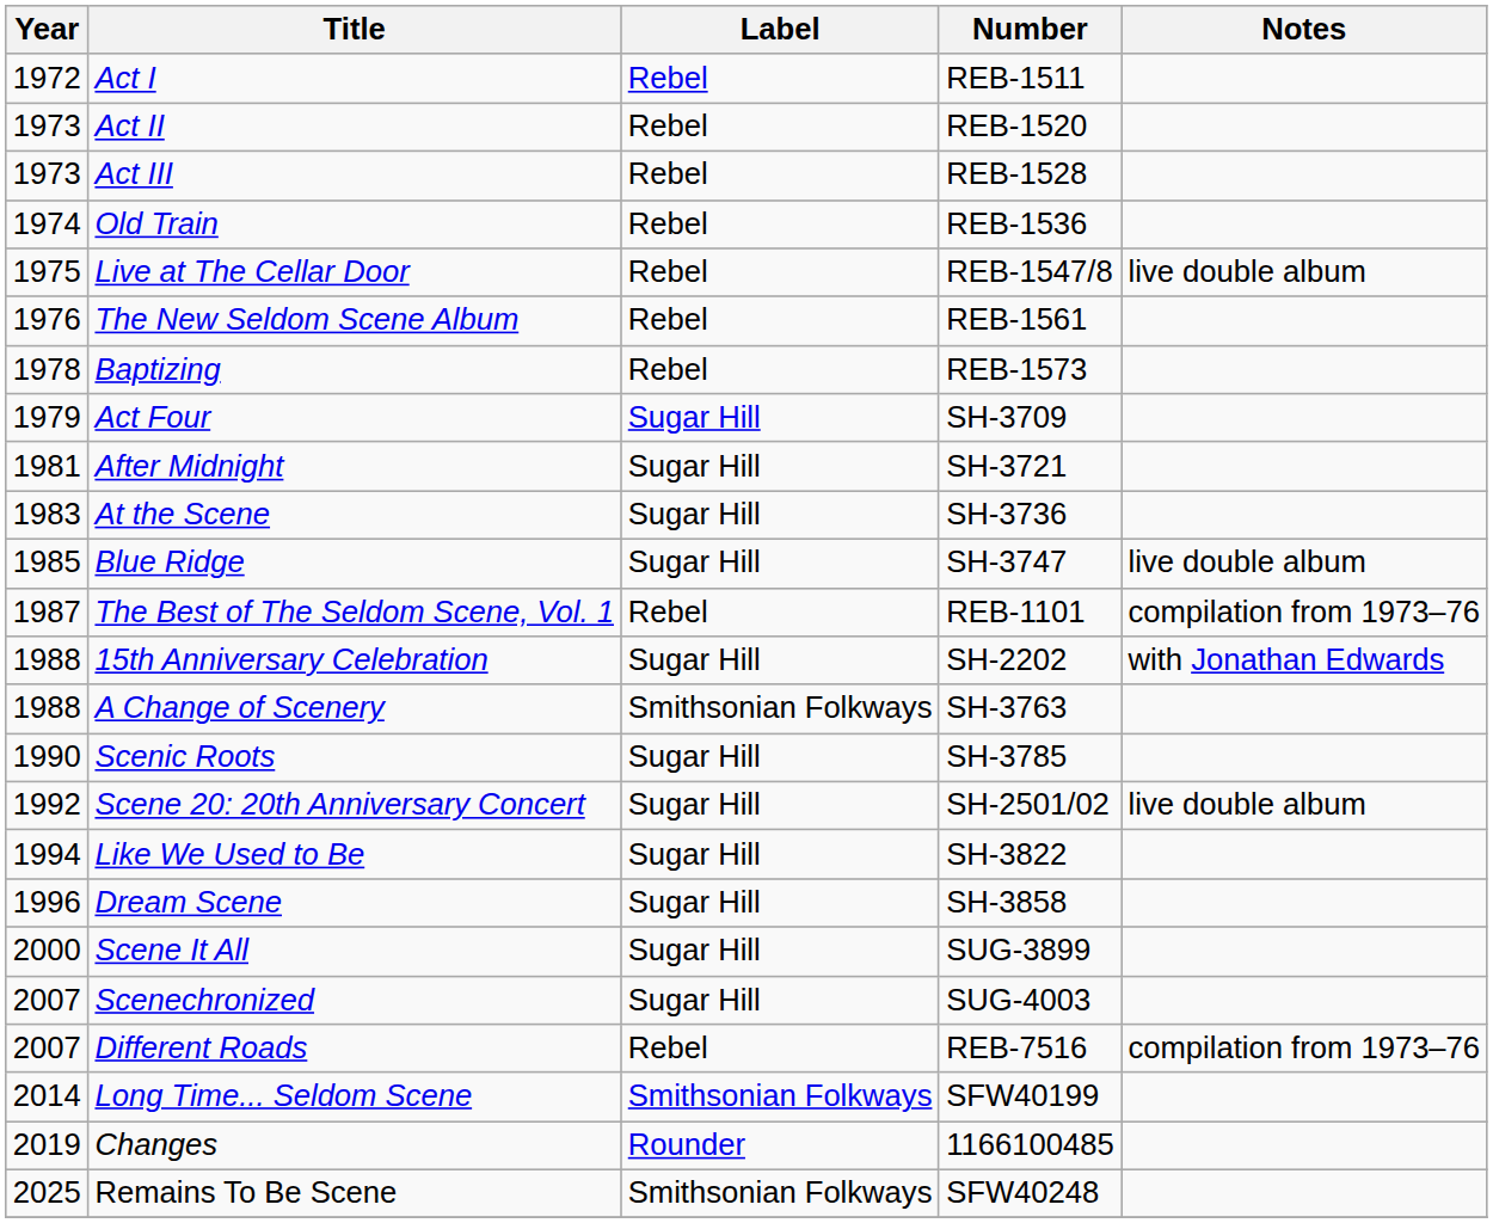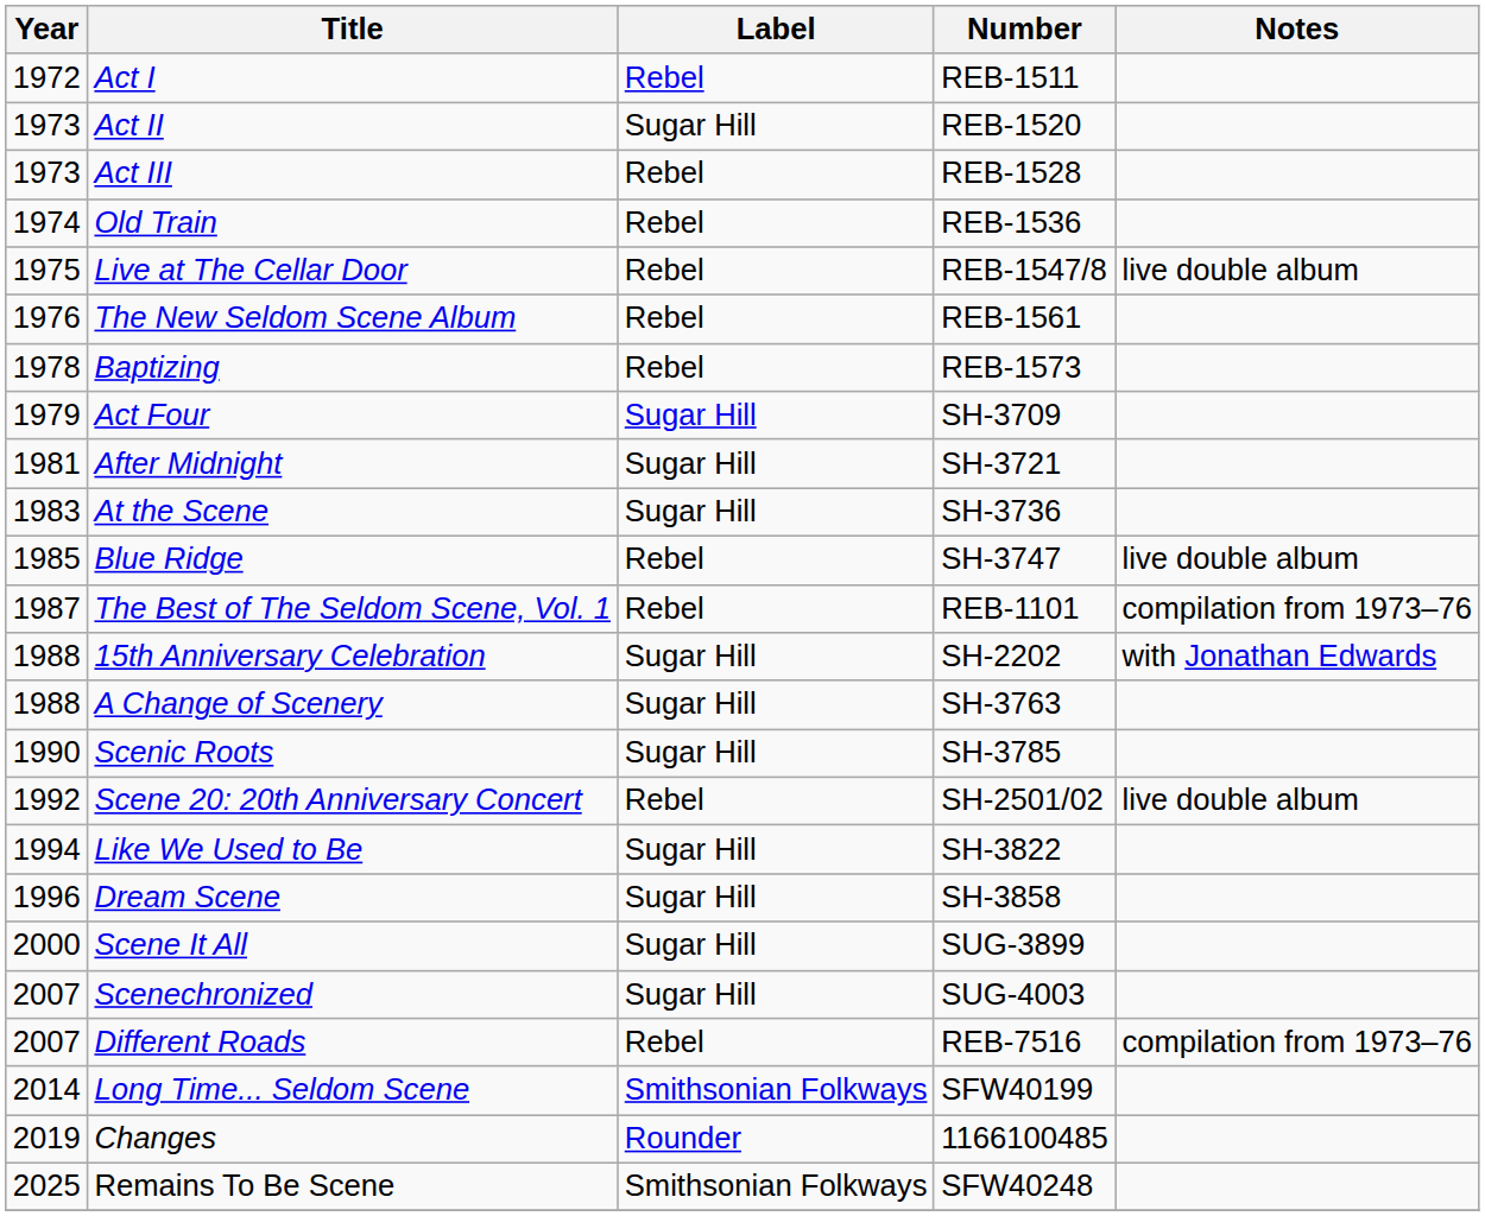 <table class="wikitable sortable">
 <tr>
 <th>Year</th>
 <th>Title</th>
 <th>Label</th>
 <th>Number</th>
 <th>Notes</th>
 </tr>
 <tr>
 <td>1972</td>
 <td><em><a href='#'>Act I</a></em></td>
 <td><a href='#'>Rebel</a></td>
 <td>REB-1511</td>
 <td></td>
 </tr>
 <tr>
 <td>1973</td>
 <td><em><a href='#'>Act II</a></em></td>
-<td>Rebel</td>
+<td>Sugar Hill</td>
 <td>REB-1520</td>
 <td></td>
 </tr>
 <tr>
 <td>1973</td>
 <td><em><a href='#'>Act III</a></em></td>
 <td>Rebel</td>
 <td>REB-1528</td>
 <td></td>
 </tr>
 <tr>
 <td>1974</td>
 <td><em><a href='#'>Old Train</a></em></td>
 <td>Rebel</td>
 <td>REB-1536</td>
 <td></td>
 </tr>
 <tr>
 <td>1975</td>
 <td><em><a href='#'>Live at The Cellar Door</a></em></td>
 <td>Rebel</td>
 <td>REB-1547/8</td>
 <td>live double album</td>
 </tr>
 <tr>
 <td>1976</td>
 <td><em><a href='#'>The New Seldom Scene Album</a></em></td>
 <td>Rebel</td>
 <td>REB-1561</td>
 <td></td>
 </tr>
 <tr>
 <td>1978</td>
 <td><em><a href='#'>Baptizing</a></em></td>
 <td>Rebel</td>
 <td>REB-1573</td>
 <td></td>
 </tr>
 <tr>
 <td>1979</td>
 <td><em><a href='#'>Act Four</a></em></td>
 <td><a href='#'>Sugar Hill</a></td>
 <td>SH-3709</td>
 <td></td>
 </tr>
 <tr>
 <td>1981</td>
 <td><em><a href='#'>After Midnight</a></em></td>
 <td>Sugar Hill</td>
 <td>SH-3721</td>
 <td></td>
 </tr>
 <tr>
 <td>1983</td>
 <td><em><a href='#'>At the Scene</a></em></td>
 <td>Sugar Hill</td>
 <td>SH-3736</td>
 <td></td>
 </tr>
 <tr>
 <td>1985</td>
 <td><em><a href='#'>Blue Ridge</a></em></td>
-<td>Sugar Hill</td>
+<td>Rebel</td>
 <td>SH-3747</td>
 <td>live double album</td>
 </tr>
 <tr>
 <td>1987</td>
 <td><em><a href='#'>The Best of The Seldom Scene, Vol. 1</a></em></td>
 <td>Rebel</td>
 <td>REB-1101</td>
 <td>compilation from 1973–76</td>
 </tr>
 <tr>
 <td>1988</td>
 <td><em><a href='#'>15th Anniversary Celebration</a></em></td>
 <td>Sugar Hill</td>
 <td>SH-2202</td>
 <td>with <a href='#'>Jonathan Edwards</a></td>
 </tr>
 <tr>
 <td>1988</td>
 <td><em><a href='#'>A Change of Scenery</a></em></td>
-<td>Smithsonian Folkways</td>
+<td>Sugar Hill</td>
 <td>SH-3763</td>
 <td></td>
 </tr>
 <tr>
 <td>1990</td>
 <td><em><a href='#'>Scenic Roots</a></em></td>
 <td>Sugar Hill</td>
 <td>SH-3785</td>
 <td></td>
 </tr>
 <tr>
 <td>1992</td>
 <td><em><a href='#'>Scene 20: 20th Anniversary Concert</a></em></td>
-<td>Sugar Hill</td>
+<td>Rebel</td>
 <td>SH-2501/02</td>
 <td>live double album</td>
 </tr>
 <tr>
 <td>1994</td>
 <td><em><a href='#'>Like We Used to Be</a></em></td>
 <td>Sugar Hill</td>
 <td>SH-3822</td>
 <td></td>
 </tr>
 <tr>
 <td>1996</td>
 <td><em><a href='#'>Dream Scene</a></em></td>
 <td>Sugar Hill</td>
 <td>SH-3858</td>
 <td></td>
 </tr>
 <tr>
 <td>2000</td>
 <td><em><a href='#'>Scene It All</a></em></td>
 <td>Sugar Hill</td>
 <td>SUG-3899</td>
 <td></td>
 </tr>
 <tr>
 <td>2007</td>
 <td><em><a href='#'>Scenechronized</a></em></td>
 <td>Sugar Hill</td>
 <td>SUG-4003</td>
 <td></td>
 </tr>
 <tr>
 <td>2007</td>
 <td><em><a href='#'>Different Roads</a></em></td>
 <td>Rebel</td>
 <td>REB-7516</td>
 <td>compilation from 1973–76</td>
 </tr>
 <tr>
 <td>2014</td>
 <td><em><a href='#'>Long Time... Seldom Scene</a></em></td>
 <td><a href='#'>Smithsonian Folkways</a></td>
 <td>SFW40199</td>
 <td></td>
 </tr>
 <tr>
 <td>2019</td>
 <td><em>Changes</em></td>
 <td><a href='#'>Rounder</a></td>
 <td>1166100485</td>
 <td></td>
 </tr>
 <tr>
 <td>2025</td>
 <td>Remains To Be Scene</td>
 <td>Smithsonian Folkways</td>
 <td>SFW40248</td>
 <td></td>
 </tr>
 <tr>
 </tr>
 </table>
